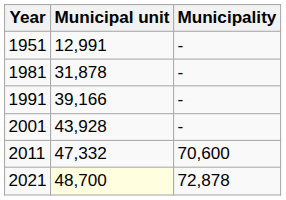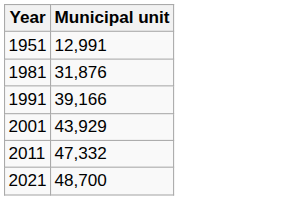 <table class=wikitable>
 <tr>
 <th>Year</th>
 <th>Municipal unit</th>
-<th>Municipality</th>
 </tr>
 <tr>
 <td>1951</td>
 <td>12,991</td>
-<td>-</td>
 </tr>
 <tr>
 <td>1981</td>
-<td>31,878</td>
-<td>-</td>
+<td>31,876</td>
 </tr>
 <tr>
 <td>1991</td>
 <td>39,166</td>
-<td>-</td>
 </tr>
 <tr>
 <td>2001</td>
-<td>43,928</td>
-<td>-</td>
+<td>43,929</td>
 </tr>
 <tr>
 <td>2011</td>
 <td>47,332</td>
-<td>70,600</td>
 </tr>
 <tr>
 <td>2021</td>
-<td style="background: lightyellow;">48,700</td>
-<td>72,878</td>
+<td>48,700</td>
 </tr>
 </table>
